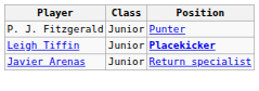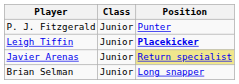 <table class="wikitable">
 <tr>
 <th>Player</th>
 <th>Class</th>
 <th>Position</th>
 </tr>
 <tr>
 <td>P. J. Fitzgerald</td>
 <td>Junior</td>
 <td><a href='#'>Punter</a></td>
 </tr>
 <tr>
 <td><a href='#'>Leigh Tiffin</a></td>
 <td>Junior</td>
 <td><strong><a href='#'>Placekicker</a></strong></td>
 </tr>
 <tr>
 <td><a href='#'>Javier Arenas</a></td>
 <td>Junior</td>
-<td><a href='#'>Return specialist</a></td>
+<td style="background: khaki;"><a href='#'>Return specialist</a></td>
+</tr>
+<tr>
+<td>Brian Selman</td>
+<td>Junior</td>
+<td><a href='#'>Long snapper</a></td>
 </tr>
 </table>
